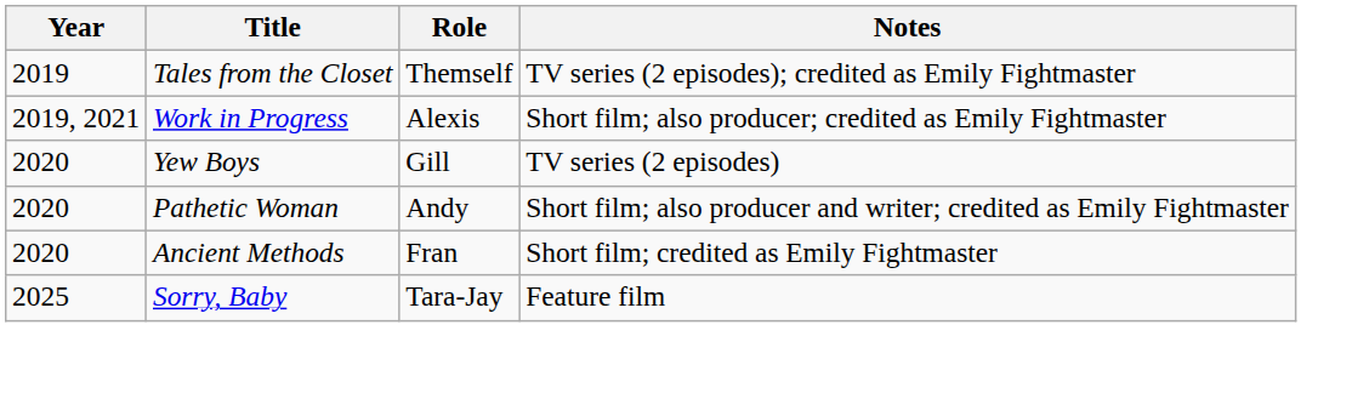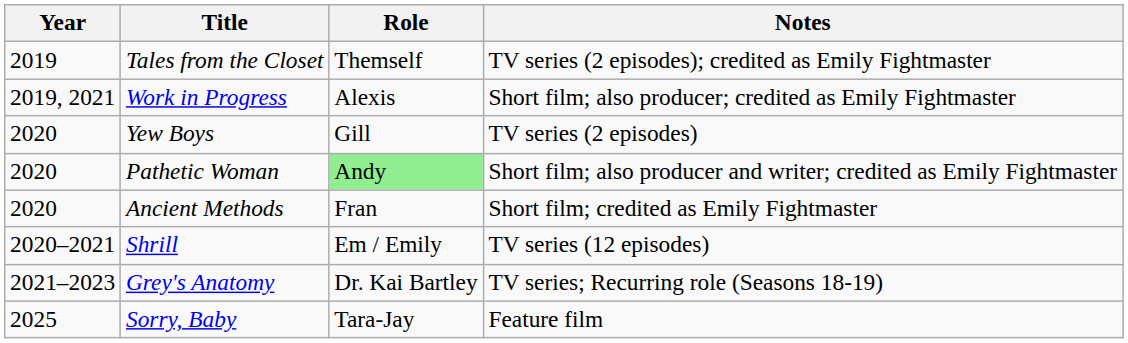 <table class="wikitable sortable">
 <tr>
 <th>Year</th>
 <th>Title</th>
 <th>Role</th>
 <th class="unsortable">Notes</th>
 </tr>
 <tr>
 <td>2019</td>
 <td><em>Tales from the Closet</em></td>
 <td>Themself</td>
 <td>TV series (2 episodes); credited as Emily Fightmaster</td>
 </tr>
 <tr>
 <td>2019, 2021</td>
 <td><em><a href='#'>Work in Progress</a></em></td>
 <td>Alexis</td>
 <td>Short film; also producer; credited as Emily Fightmaster</td>
 </tr>
 <tr>
 <td>2020</td>
 <td><em>Yew Boys</em></td>
 <td>Gill</td>
 <td>TV series (2 episodes)</td>
 </tr>
 <tr>
 <td>2020</td>
 <td><em>Pathetic Woman</em></td>
-<td>Andy</td>
+<td style="background: lightgreen;">Andy</td>
 <td>Short film; also producer and writer; credited as Emily Fightmaster</td>
 </tr>
 <tr>
 <td>2020</td>
 <td><em>Ancient Methods</em></td>
 <td>Fran</td>
 <td>Short film; credited as Emily Fightmaster</td>
 </tr>
 <tr>
+<td>2020–2021</td>
+<td><em><a href='#'>Shrill</a></em></td>
+<td>Em / Emily</td>
+<td>TV series (12 episodes)</td>
+</tr>
+<tr>
+<td>2021–2023</td>
+<td><em><a href='#'>Grey's Anatomy</a></em></td>
+<td>Dr. Kai Bartley</td>
+<td>TV series; Recurring role (Seasons 18-19)</td>
+</tr>
+<tr>
 <td>2025</td>
 <td><em><a href='#'>Sorry, Baby</a></em></td>
 <td>Tara-Jay</td>
 <td>Feature film</td>
 </tr>
 </table>
